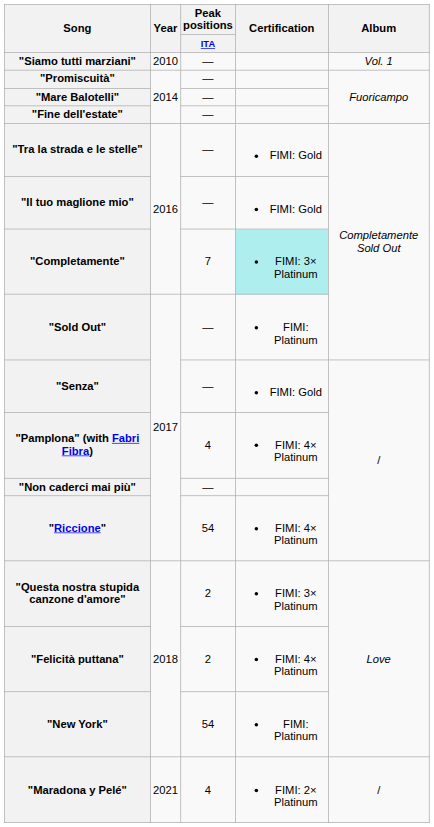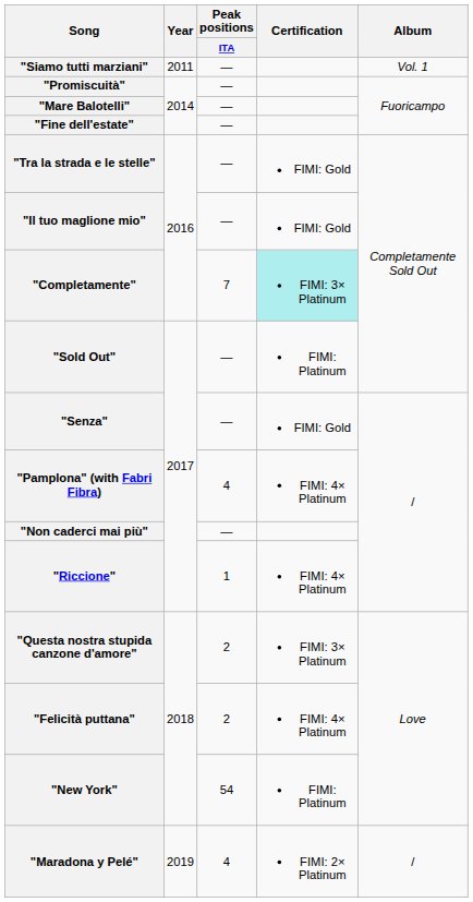 <table class="wikitable plainrowheaders"  style="text-align:center;">
 <tr>
 <th rowspan="2">Song</th>
 <th rowspan="2">Year</th>
 <th colspan="1">Peak positions</th>
 <th rowspan="2">Certification</th>
 <th rowspan="2">Album</th>
 </tr>
 <tr>
 <th width="35"><small><a href='#'>ITA</a></small><br></th>
 </tr>
 <tr>
 <th scope="row">"Siamo tutti marziani"</th>
-<td>2010</td>
+<td>2011</td>
 <td>—</td>
 <td></td>
 <td style="text-align:center;"><em>Vol. 1</em></td>
 </tr>
 <tr>
 <th scope="row">"Promiscuità"</th>
 <td rowspan="3">2014</td>
 <td>—</td>
 <td></td>
 <td rowspan="3"  style="text-align:center;"><em>Fuoricampo</em></td>
 </tr>
 <tr>
 <th scope="row">"Mare Balotelli"</th>
 <td>—</td>
 <td></td>
 </tr>
 <tr>
 <th scope="row">"Fine dell'estate"</th>
 <td>—</td>
 <td></td>
 </tr>
 <tr>
 <th scope="row">"Tra la strada e le stelle"</th>
 <td rowspan="3">2016</td>
 <td>—</td>
 <td><br><ul><li>FIMI: Gold</li></ul></td>
 <td rowspan="4"  style="text-align:center;"><em>Completamente Sold Out</em></td>
 </tr>
 <tr>
 <th scope="row">"Il tuo maglione mio"</th>
 <td>—</td>
 <td><br><ul><li>FIMI: Gold</li></ul></td>
 </tr>
 <tr>
 <th scope="row">"Completamente"</th>
 <td>7</td>
 <td style="background: paleturquoise;"><br><ul><li>FIMI: 3× Platinum</li></ul></td>
 </tr>
 <tr>
 <th scope="row">"Sold Out"</th>
 <td rowspan="5">2017</td>
 <td>—</td>
 <td><br><ul><li>FIMI: Platinum</li></ul></td>
 </tr>
 <tr>
 <th scope="row">"Senza"</th>
 <td>—</td>
 <td><br><ul><li>FIMI: Gold</li></ul></td>
 <td rowspan="4" style="text-align:center;">/</td>
 </tr>
 <tr>
 <th scope="row">"Pamplona" (with <a href='#'>Fabri Fibra</a>)</th>
 <td>4</td>
 <td><br><ul><li>FIMI: 4× Platinum</li></ul></td>
 </tr>
 <tr>
 <th scope="row">"Non caderci mai più"</th>
 <td>—</td>
 <td></td>
 </tr>
 <tr>
 <th scope="row">"<a href='#'>Riccione</a>"</th>
-<td>54</td>
+<td>1</td>
 <td><br><ul><li>FIMI: 4× Platinum</li></ul></td>
 </tr>
 <tr>
 <th scope="row">"Questa nostra stupida canzone d'amore"</th>
 <td rowspan="3">2018</td>
 <td>2</td>
 <td><br><ul><li>FIMI: 3× Platinum</li></ul></td>
 <td rowspan="3"  style="text-align:center;"><em>Love</em></td>
 </tr>
 <tr>
 <th scope="row">"Felicità puttana"</th>
 <td>2</td>
 <td><br><ul><li>FIMI: 4× Platinum</li></ul></td>
 </tr>
 <tr>
 <th scope="row">"New York"</th>
 <td>54</td>
 <td><br><ul><li>FIMI: Platinum</li></ul></td>
 </tr>
 <tr>
 <th scope="row">"Maradona y Pelé"</th>
-<td>2021</td>
+<td>2019</td>
 <td>4</td>
 <td><br><ul><li>FIMI: 2× Platinum</li></ul></td>
 <td style="text-align:center;">/</td>
 </tr>
 </table>
